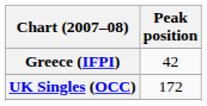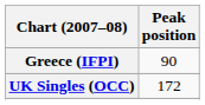 <table class="wikitable sortable plainrowheaders">
 <tr>
 <th>Chart (2007–08)</th>
 <th>Peak<br>position</th>
 </tr>
 <tr>
 </tr>
 <tr>
 </tr>
 <tr>
 <th scope="row">Greece (<a href='#'>IFPI</a>)</th>
-<td style="text-align:center;">42</td>
+<td style="text-align:center;">90</td>
 </tr>
 <tr>
 </tr>
 <tr>
 </tr>
 <tr>
 <th scope="row"><a href='#'>UK Singles</a> (<a href='#'>OCC</a>)</th>
 <td style="text-align:center;">172</td>
 </tr>
 <tr>
 </tr>
 <tr>
 </tr>
 <tr>
 </tr>
 </table>
